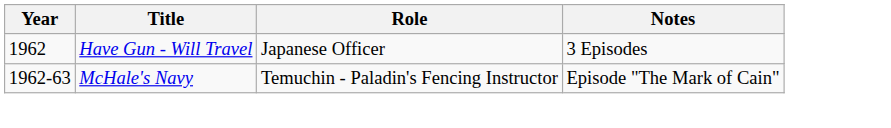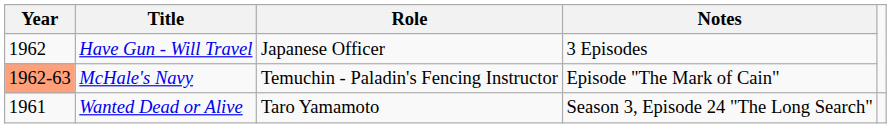 <table class="wikitable plainrowheaders sortable">
 <tr>
 <th scope="col">Year</th>
 <th scope="col">Title</th>
 <th scope="col">Role</th>
 <th scope="col" class="unsortable">Notes</th>
 </tr>
 <tr>
 <td>1962</td>
 <td><em><a href='#'>Have Gun - Will Travel</a></em></td>
 <td>Japanese Officer</td>
 <td>3 Episodes</td>
 </tr>
 <tr>
-<td>1962-63</td>
+<td style="background: lightsalmon;">1962-63</td>
 <td><em><a href='#'>McHale's Navy</a></em></td>
 <td>Temuchin - Paladin's Fencing Instructor</td>
 <td>Episode  "The Mark of Cain"</td>
 </tr>
+<tr>
+<td>1961</td>
+<td><em><a href='#'>Wanted Dead or Alive</a></em></td>
+<td>Taro Yamamoto</td>
+<td>Season 3, Episode 24 "The Long Search"</td>
+<td></td>
+</tr>
 </table>
